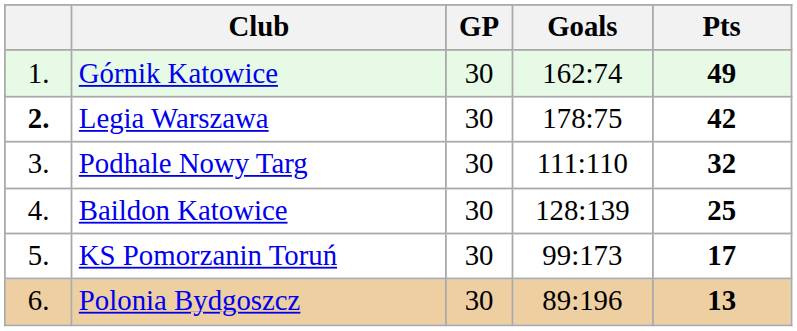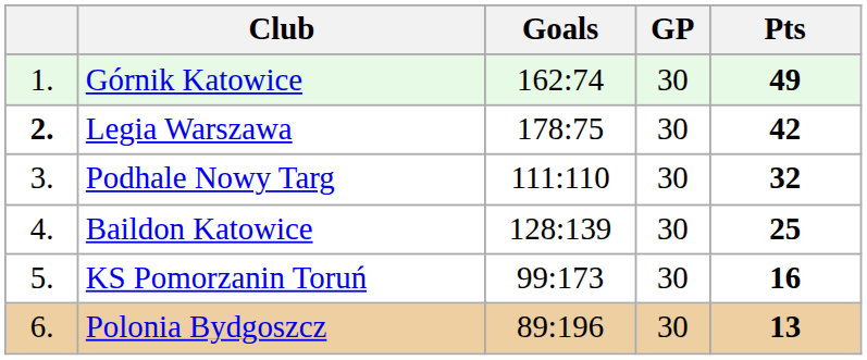 <table class="wikitable">
 <tr>
 <th width="30"></th>
 <th width="200">Club</th>
+<th width="70">Goals</th>
 <th width="30">GP</th>
-<th width="70">Goals</th>
 <th width="70">Pts</th>
 </tr>
 <tr bgcolor="#e6fae6" align="center">
 <td>1.</td>
 <td align="left"><a href='#'>Górnik Katowice</a></td>
+<td>162:74</td>
 <td>30</td>
-<td>162:74</td>
 <td><strong>49</strong></td>
 </tr>
 <tr bgcolor="#FFFFFF" align="center">
 <td><strong>2.</strong></td>
 <td align="left"><a href='#'>Legia Warszawa</a></td>
+<td>178:75</td>
 <td>30</td>
-<td>178:75</td>
 <td><strong>42</strong></td>
 </tr>
 <tr bgcolor="#FFFFFF" align="center">
 <td>3.</td>
 <td align="left"><a href='#'>Podhale Nowy Targ</a></td>
+<td>111:110</td>
 <td>30</td>
-<td>111:110</td>
 <td><strong>32</strong></td>
 </tr>
 <tr bgcolor="#FFFFFF" align="center">
 <td>4.</td>
 <td align="left"><a href='#'>Baildon Katowice</a></td>
+<td>128:139</td>
 <td>30</td>
-<td>128:139</td>
 <td><strong>25</strong></td>
 </tr>
 <tr bgcolor="#FFFFFF" align="center">
 <td>5.</td>
 <td align="left"><a href='#'>KS Pomorzanin Toruń</a></td>
+<td>99:173</td>
 <td>30</td>
-<td>99:173</td>
-<td><strong>17</strong></td>
+<td><strong>16</strong></td>
 </tr>
 <tr bgcolor="#EECFA1" align="center">
 <td>6.</td>
 <td align="left"><a href='#'>Polonia Bydgoszcz</a></td>
+<td>89:196</td>
 <td>30</td>
-<td>89:196</td>
 <td><strong>13</strong></td>
 </tr>
 </table>
